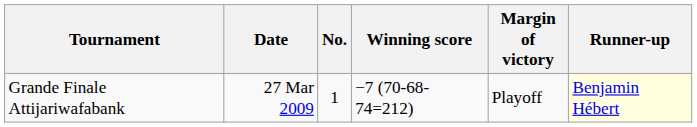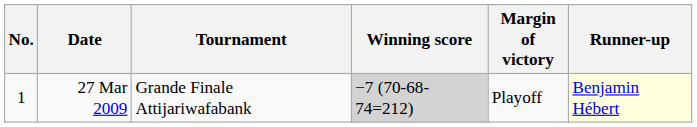 <table class="wikitable" style="font-size:95%;">
 <tr>
+<th>No.</th>
+<th>Date</th>
 <th>Tournament</th>
-<th>Date</th>
-<th>No.</th>
 <th>Winning score</th>
 <th>Margin of<br>victory</th>
 <th>Runner-up</th>
 </tr>
 <tr>
+<td align=center>1</td>
+<td align=right>27 Mar <a href='#'>2009</a></td>
 <td>Grande Finale Attijariwafabank</td>
-<td align=right>27 Mar <a href='#'>2009</a></td>
-<td align=center>1</td>
-<td>−7 (70-68-74=212)</td>
+<td style="background: lightgrey;">−7 (70-68-74=212)</td>
 <td>Playoff</td>
 <td style="background: lightyellow;"> <a href='#'>Benjamin Hébert</a></td>
 </tr>
 </table>
